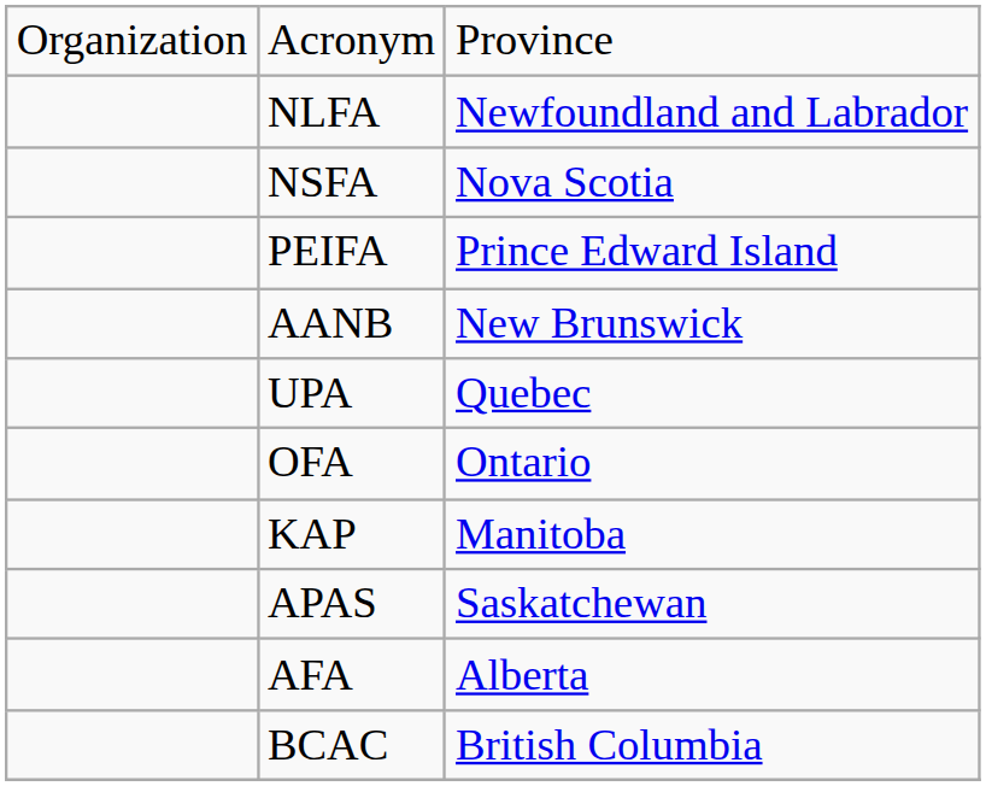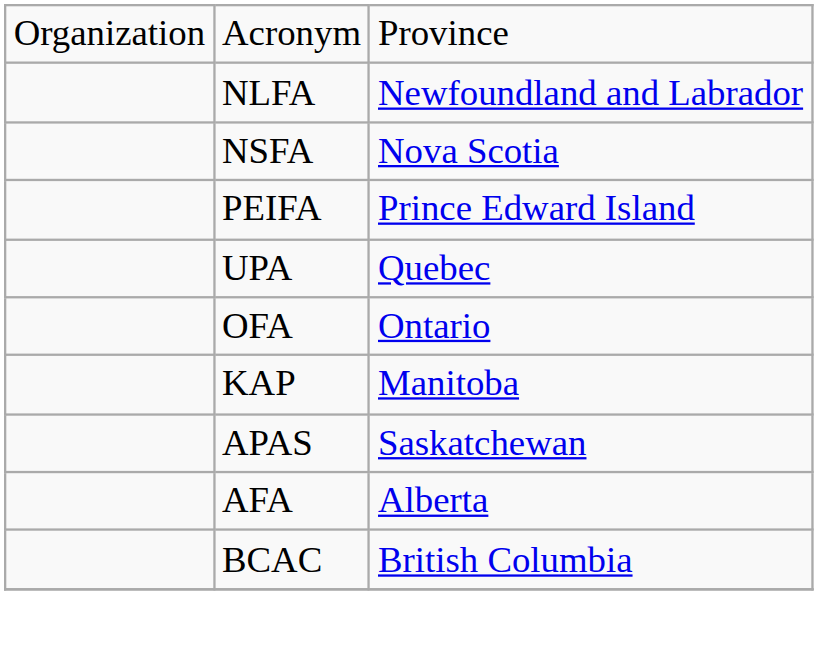 <table class="wikitable" border="1">
 <tr>
 <td>Organization</td>
 <td>Acronym</td>
 <td>Province</td>
 </tr>
 <tr>
 <td></td>
 <td>NLFA</td>
 <td><a href='#'>Newfoundland and Labrador</a></td>
 </tr>
 <tr>
 <td></td>
 <td>NSFA</td>
 <td><a href='#'>Nova Scotia</a></td>
 </tr>
 <tr>
 <td></td>
 <td>PEIFA</td>
 <td><a href='#'>Prince Edward Island</a></td>
-</tr>
-<tr>
-<td></td>
-<td>AANB</td>
-<td><a href='#'>New Brunswick</a></td>
 </tr>
 <tr>
 <td></td>
 <td>UPA</td>
 <td><a href='#'>Quebec</a></td>
 </tr>
 <tr>
 <td></td>
 <td>OFA</td>
 <td><a href='#'>Ontario</a></td>
 </tr>
 <tr>
 <td></td>
 <td>KAP</td>
 <td><a href='#'>Manitoba</a></td>
 </tr>
 <tr>
 <td></td>
 <td>APAS</td>
 <td><a href='#'>Saskatchewan</a></td>
 </tr>
 <tr>
 <td></td>
 <td>AFA</td>
 <td><a href='#'>Alberta</a></td>
 </tr>
 <tr>
 <td></td>
 <td>BCAC</td>
 <td><a href='#'>British Columbia</a></td>
 </tr>
 <tr>
 </tr>
 </table>
